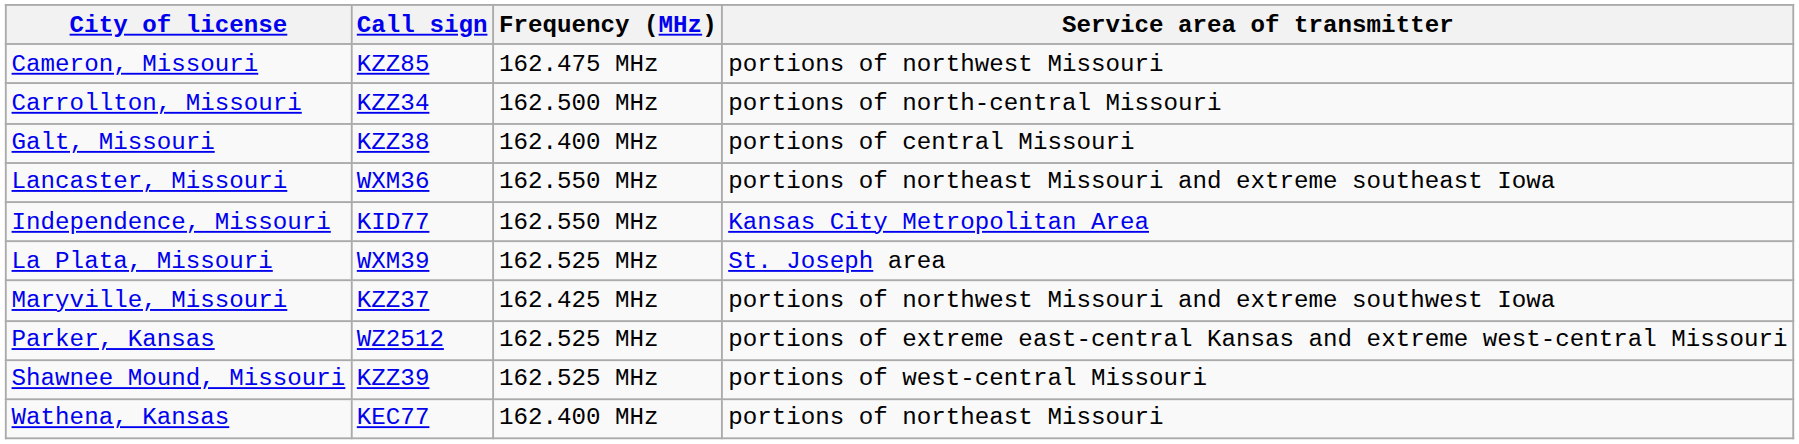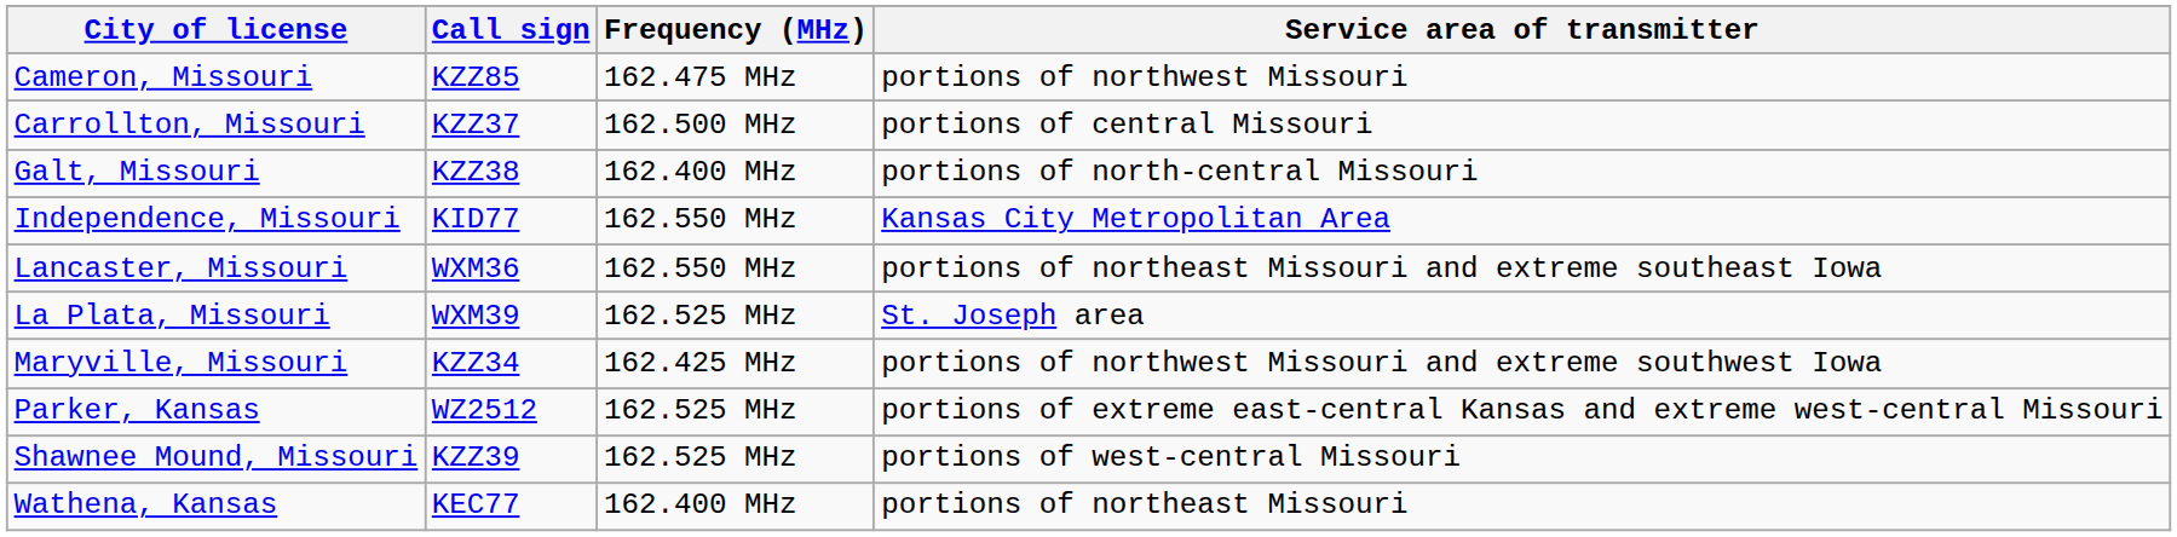 <table class="wikitable sortable collapsible" style="margin: 1em auto;">
 <tr>
 <th><a href='#'>City of license</a></th>
 <th><a href='#'>Call sign</a></th>
 <th>Frequency (<a href='#'>MHz</a>)</th>
 <th>Service area of transmitter</th>
 </tr>
 <tr>
 <td><a href='#'>Cameron, Missouri</a></td>
 <td><a href='#'>KZZ85</a></td>
 <td>162.475 MHz</td>
 <td>portions of northwest Missouri</td>
 </tr>
 <tr>
 <td><a href='#'>Carrollton, Missouri</a></td>
-<td><a href='#'>KZZ34</a></td>
+<td><a href='#'>KZZ37</a></td>
 <td>162.500 MHz</td>
-<td>portions of north-central Missouri</td>
+<td>portions of central Missouri</td>
 </tr>
 <tr>
 <td><a href='#'>Galt, Missouri</a></td>
 <td><a href='#'>KZZ38</a></td>
 <td>162.400 MHz</td>
-<td>portions of central Missouri</td>
+<td>portions of north-central Missouri</td>
+</tr>
+<tr>
+<td><a href='#'>Independence, Missouri</a></td>
+<td><a href='#'>KID77</a></td>
+<td>162.550 MHz</td>
+<td><a href='#'>Kansas City Metropolitan Area</a></td>
 </tr>
 <tr>
 <td><a href='#'>Lancaster, Missouri</a></td>
 <td><a href='#'>WXM36</a></td>
 <td>162.550 MHz</td>
 <td>portions of northeast Missouri and extreme southeast Iowa</td>
-</tr>
-<tr>
-<td><a href='#'>Independence, Missouri</a></td>
-<td><a href='#'>KID77</a></td>
-<td>162.550 MHz</td>
-<td><a href='#'>Kansas City Metropolitan Area</a></td>
 </tr>
 <tr>
 <td><a href='#'>La Plata, Missouri</a></td>
 <td><a href='#'>WXM39</a></td>
 <td>162.525 MHz</td>
 <td><a href='#'>St. Joseph</a> area</td>
 </tr>
 <tr>
 <td><a href='#'>Maryville, Missouri</a></td>
-<td><a href='#'>KZZ37</a></td>
+<td><a href='#'>KZZ34</a></td>
 <td>162.425 MHz</td>
 <td>portions of northwest Missouri and extreme southwest Iowa</td>
 </tr>
 <tr>
 <td><a href='#'>Parker, Kansas</a></td>
 <td><a href='#'>WZ2512</a></td>
 <td>162.525 MHz</td>
 <td>portions of extreme east-central Kansas and extreme west-central Missouri</td>
 </tr>
 <tr>
 <td><a href='#'>Shawnee Mound, Missouri</a></td>
 <td><a href='#'>KZZ39</a></td>
 <td>162.525 MHz</td>
 <td>portions of west-central Missouri</td>
 </tr>
 <tr>
 <td><a href='#'>Wathena, Kansas</a></td>
 <td><a href='#'>KEC77</a></td>
 <td>162.400 MHz</td>
 <td>portions of northeast Missouri</td>
 </tr>
 </table>
